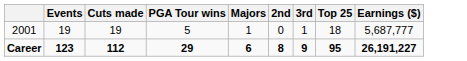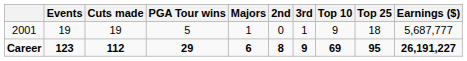 <table class=wikitable style="font-size:95%;text-align:center">
 <tr>
 <th></th>
 <th>Events</th>
 <th>Cuts made</th>
 <th>PGA Tour wins</th>
 <th>Majors</th>
 <th>2nd</th>
 <th>3rd</th>
+<th>Top 10</th>
 <th>Top 25</th>
 <th>Earnings ($)</th>
 </tr>
 <tr>
 <td>2001</td>
 <td>19</td>
 <td>19</td>
 <td>5</td>
 <td>1</td>
 <td>0</td>
 <td>1</td>
+<td>9</td>
 <td>18</td>
 <td>5,687,777</td>
 </tr>
 <tr>
 <td><strong>Career</strong></td>
 <td><strong>123</strong></td>
 <td><strong>112</strong></td>
 <td><strong>29</strong></td>
 <td><strong>6</strong></td>
 <td><strong>8</strong></td>
 <td><strong>9</strong></td>
+<td><strong>69</strong></td>
 <td><strong>95</strong></td>
 <td><strong>26,191,227</strong></td>
 </tr>
 </table>
